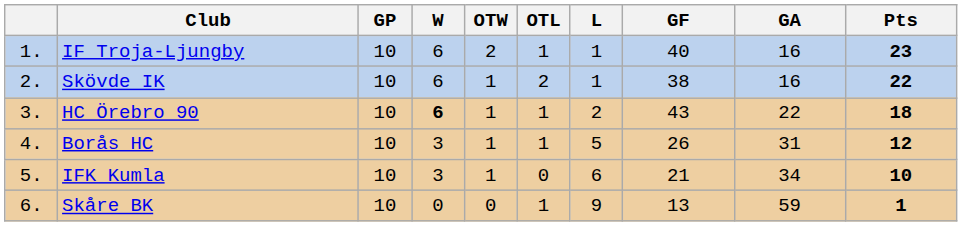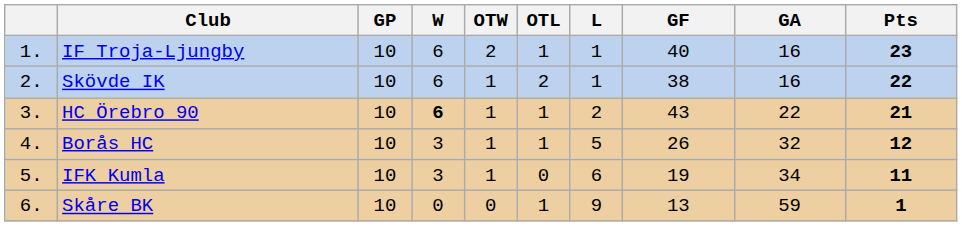 <table class="wikitable">
 <tr>
 <th width="30"></th>
 <th width="200">Club</th>
 <th width="30">GP</th>
 <th width="30">W</th>
 <th width="30">OTW</th>
 <th width="30">OTL</th>
 <th width="30">L</th>
 <th width="70">GF</th>
 <th width="70">GA</th>
 <th width="70">Pts</th>
 </tr>
 <tr bgcolor="#BCD2EE" align="center">
 <td>1.</td>
 <td align="left"><a href='#'>IF Troja-Ljungby</a></td>
 <td>10</td>
 <td>6</td>
 <td>2</td>
 <td>1</td>
 <td>1</td>
 <td>40</td>
 <td>16</td>
 <td><strong>23</strong></td>
 </tr>
 <tr bgcolor="#BCD2EE" align="center">
 <td>2.</td>
 <td align="left"><a href='#'>Skövde IK</a></td>
 <td>10</td>
 <td>6</td>
 <td>1</td>
 <td>2</td>
 <td>1</td>
 <td>38</td>
 <td>16</td>
 <td><strong>22</strong></td>
 </tr>
 <tr bgcolor="#EECFA1" align="center">
 <td>3.</td>
 <td align="left"><a href='#'>HC Örebro 90</a></td>
 <td>10</td>
 <td><strong>6</strong></td>
 <td>1</td>
 <td>1</td>
 <td>2</td>
 <td>43</td>
 <td>22</td>
-<td><strong>18</strong></td>
+<td><strong>21</strong></td>
 </tr>
 <tr bgcolor="#EECFA1" align="center">
 <td>4.</td>
 <td align="left"><a href='#'>Borås HC</a></td>
 <td>10</td>
 <td>3</td>
 <td>1</td>
 <td>1</td>
 <td>5</td>
 <td>26</td>
-<td>31</td>
+<td>32</td>
 <td><strong>12</strong></td>
 </tr>
 <tr bgcolor="#EECFA1" align="center">
 <td>5.</td>
 <td align="left"><a href='#'>IFK Kumla</a></td>
 <td>10</td>
 <td>3</td>
 <td>1</td>
 <td>0</td>
 <td>6</td>
-<td>21</td>
+<td>19</td>
 <td>34</td>
-<td><strong>10</strong></td>
+<td><strong>11</strong></td>
 </tr>
 <tr bgcolor="#EECFA1" align="center">
 <td>6.</td>
 <td align="left"><a href='#'>Skåre BK</a></td>
 <td>10</td>
 <td>0</td>
 <td>0</td>
 <td>1</td>
 <td>9</td>
 <td>13</td>
 <td>59</td>
 <td><strong>1</strong></td>
 </tr>
 </table>
